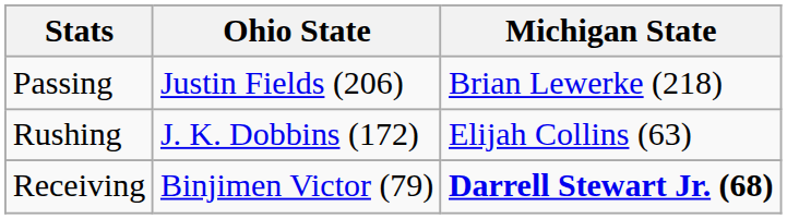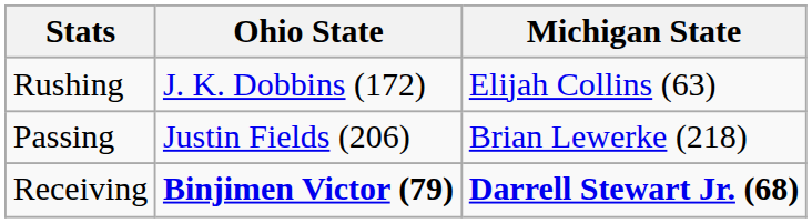 <table class="wikitable">
 <tr>
 <th>Stats</th>
 <th>Ohio State</th>
 <th>Michigan State</th>
 </tr>
 <tr>
+<td>Rushing</td>
+<td><a href='#'>J. K. Dobbins</a> (172)</td>
+<td><a href='#'>Elijah Collins</a> (63)</td>
+</tr>
+<tr>
 <td>Passing</td>
 <td><a href='#'>Justin Fields</a> (206)</td>
 <td><a href='#'>Brian Lewerke</a> (218)</td>
 </tr>
 <tr>
-<td>Rushing</td>
-<td><a href='#'>J. K. Dobbins</a> (172)</td>
-<td><a href='#'>Elijah Collins</a> (63)</td>
-</tr>
-<tr>
 <td>Receiving</td>
-<td><a href='#'>Binjimen Victor</a> (79)</td>
+<td><strong><a href='#'>Binjimen Victor</a> (79)</strong></td>
 <td><strong><a href='#'>Darrell Stewart Jr.</a> (68)</strong></td>
 </tr>
 </table>
